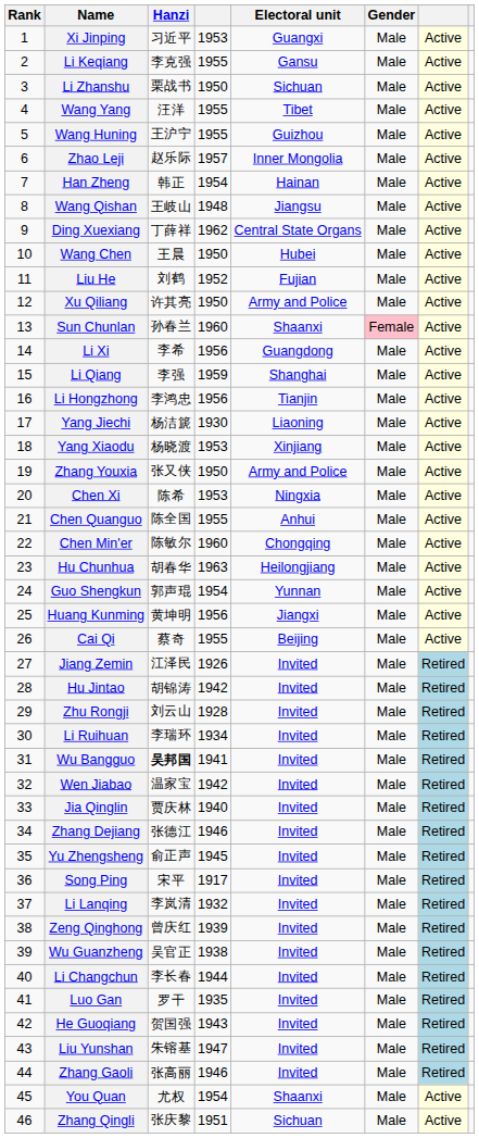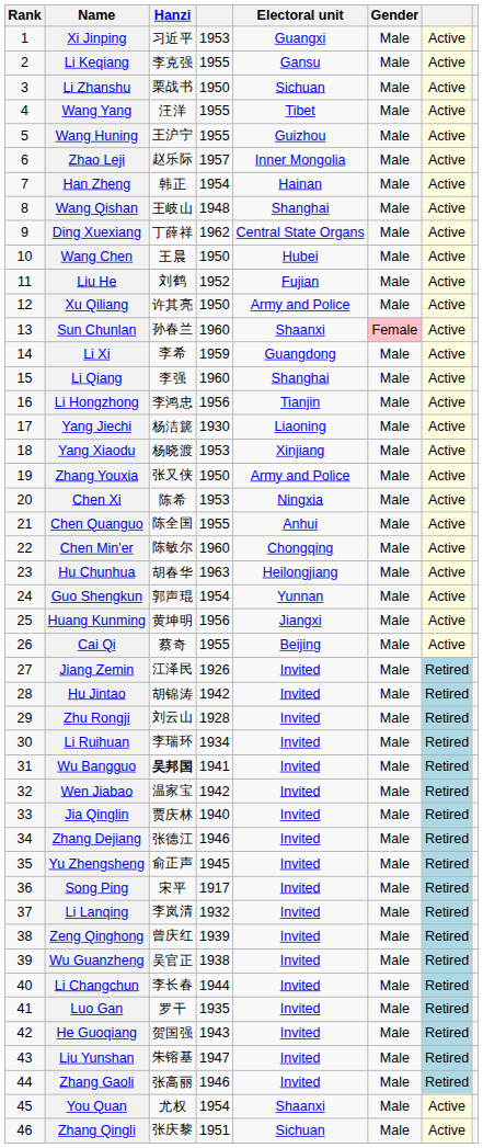 <table class="wikitable sortable" style=text-align:center>
 <tr>
 <th scope="col">Rank</th>
 <th scope="col">Name</th>
 <th scope="col" class="unsortable"><a href='#'>Hanzi</a></th>
 <th scope="col"></th>
 <th scope="col">Electoral unit</th>
 <th scope="col">Gender</th>
 <th scope="col"></th>
 <th scope="col" class="unsortable"></th>
 </tr>
 <tr>
 <td>1</td>
 <th align="center" scope="row" style="font-weight:normal;"><a href='#'>Xi Jinping</a></th>
 <td>习近平</td>
 <td>1953</td>
 <td><a href='#'>Guangxi</a></td>
 <td>Male</td>
 <td align="center" style="background: LightYellow">Active</td>
 <td></td>
 </tr>
 <tr>
 <td>2</td>
 <th align="center" scope="row" style="font-weight:normal;"><a href='#'>Li Keqiang</a></th>
 <td>李克强</td>
 <td>1955</td>
 <td><a href='#'>Gansu</a></td>
 <td>Male</td>
 <td align="center" style="background: LightYellow">Active</td>
 <td></td>
 </tr>
 <tr>
 <td>3</td>
 <th align="center" scope="row" style="font-weight:normal;"><a href='#'>Li Zhanshu</a></th>
 <td>栗战书</td>
 <td>1950</td>
 <td><a href='#'>Sichuan</a></td>
 <td>Male</td>
 <td align="center" style="background: LightYellow">Active</td>
 <td></td>
 </tr>
 <tr>
 <td>4</td>
 <th align="center" scope="row" style="font-weight:normal;"><a href='#'>Wang Yang</a></th>
 <td>汪洋</td>
 <td>1955</td>
 <td><a href='#'>Tibet</a></td>
 <td>Male</td>
 <td align="center" style="background: LightYellow">Active</td>
 <td></td>
 </tr>
 <tr>
 <td>5</td>
 <th align="center" scope="row" style="font-weight:normal;"><a href='#'>Wang Huning</a></th>
 <td>王沪宁</td>
 <td>1955</td>
 <td><a href='#'>Guizhou</a></td>
 <td>Male</td>
 <td align="center" style="background: LightYellow">Active</td>
 <td></td>
 </tr>
 <tr>
 <td>6</td>
 <th align="center" scope="row" style="font-weight:normal;"><a href='#'>Zhao Leji</a></th>
 <td>赵乐际</td>
 <td>1957</td>
 <td><a href='#'>Inner Mongolia</a></td>
 <td>Male</td>
 <td align="center" style="background: LightYellow">Active</td>
 <td></td>
 </tr>
 <tr>
 <td>7</td>
 <th align="center" scope="row" style="font-weight:normal;"><a href='#'>Han Zheng</a></th>
 <td>韩正</td>
 <td>1954</td>
 <td><a href='#'>Hainan</a></td>
 <td>Male</td>
 <td align="center" style="background: LightYellow">Active</td>
 <td></td>
 </tr>
 <tr>
 <td>8</td>
 <th align="center" scope="row" style="font-weight:normal;"><a href='#'>Wang Qishan</a></th>
 <td>王岐山</td>
 <td>1948</td>
-<td><a href='#'>Jiangsu</a></td>
+<td><a href='#'>Shanghai</a></td>
 <td>Male</td>
 <td align="center" style="background: LightYellow">Active</td>
 <td></td>
 </tr>
 <tr>
 <td>9</td>
 <th align="center" scope="row" style="font-weight:normal;"><a href='#'>Ding Xuexiang</a></th>
 <td>丁薛祥</td>
 <td>1962</td>
 <td><a href='#'>Central State Organs</a></td>
 <td>Male</td>
 <td align="center" style="background: LightYellow">Active</td>
 <td></td>
 </tr>
 <tr>
 <td>10</td>
 <th align="center" scope="row" style="font-weight:normal;"><a href='#'>Wang Chen</a></th>
 <td>王晨</td>
 <td>1950</td>
 <td><a href='#'>Hubei</a></td>
 <td>Male</td>
 <td align="center" style="background: LightYellow">Active</td>
 <td></td>
 </tr>
 <tr>
 <td>11</td>
 <th align="center" scope="row" style="font-weight:normal;"><a href='#'>Liu He</a></th>
 <td>刘鹤</td>
 <td>1952</td>
 <td><a href='#'>Fujian</a></td>
 <td>Male</td>
 <td align="center" style="background: LightYellow">Active</td>
 <td></td>
 </tr>
 <tr>
 <td>12</td>
 <th align="center" scope="row" style="font-weight:normal;"><a href='#'>Xu Qiliang</a></th>
 <td>许其亮</td>
 <td>1950</td>
 <td><a href='#'>Army and Police</a></td>
 <td>Male</td>
 <td align="center" style="background: LightYellow">Active</td>
 <td></td>
 </tr>
 <tr>
 <td>13</td>
 <th align="center" scope="row" style="font-weight:normal;"><a href='#'>Sun Chunlan</a></th>
 <td>孙春兰</td>
 <td>1960</td>
 <td><a href='#'>Shaanxi</a></td>
 <td style="background: Pink">Female</td>
 <td align="center" style="background: LightYellow">Active</td>
 <td></td>
 </tr>
 <tr>
 <td>14</td>
 <th align="center" scope="row" style="font-weight:normal;"><a href='#'>Li Xi</a></th>
 <td>李希</td>
-<td>1956</td>
+<td>1959</td>
 <td><a href='#'>Guangdong</a></td>
 <td>Male</td>
 <td align="center" style="background: LightYellow">Active</td>
 <td></td>
 </tr>
 <tr>
 <td>15</td>
 <th align="center" scope="row" style="font-weight:normal;"><a href='#'>Li Qiang</a></th>
 <td>李强</td>
-<td>1959</td>
+<td>1960</td>
 <td><a href='#'>Shanghai</a></td>
 <td>Male</td>
 <td align="center" style="background: LightYellow">Active</td>
 <td></td>
 </tr>
 <tr>
 <td>16</td>
 <th align="center" scope="row" style="font-weight:normal;"><a href='#'>Li Hongzhong</a></th>
 <td>李鸿忠</td>
 <td>1956</td>
 <td><a href='#'>Tianjin</a></td>
 <td>Male</td>
 <td align="center" style="background: LightYellow">Active</td>
 <td></td>
 </tr>
 <tr>
 <td>17</td>
 <th align="center" scope="row" style="font-weight:normal;"><a href='#'>Yang Jiechi</a></th>
 <td>杨洁篪</td>
 <td>1930</td>
 <td><a href='#'>Liaoning</a></td>
 <td>Male</td>
 <td align="center" style="background: LightYellow">Active</td>
 <td></td>
 </tr>
 <tr>
 <td>18</td>
 <th align="center" scope="row" style="font-weight:normal;"><a href='#'>Yang Xiaodu</a></th>
 <td>杨晓渡</td>
 <td>1953</td>
 <td><a href='#'>Xinjiang</a></td>
 <td>Male</td>
 <td align="center" style="background: LightYellow">Active</td>
 <td></td>
 </tr>
 <tr>
 <td>19</td>
 <th align="center" scope="row" style="font-weight:normal;"><a href='#'>Zhang Youxia</a></th>
 <td>张又侠</td>
 <td>1950</td>
 <td><a href='#'>Army and Police</a></td>
 <td>Male</td>
 <td align="center" style="background: LightYellow">Active</td>
 <td></td>
 </tr>
 <tr>
 <td>20</td>
 <th align="center" scope="row" style="font-weight:normal;"><a href='#'>Chen Xi</a></th>
 <td>陈希</td>
 <td>1953</td>
 <td><a href='#'>Ningxia</a></td>
 <td>Male</td>
 <td align="center" style="background: LightYellow">Active</td>
 <td></td>
 </tr>
 <tr>
 <td>21</td>
 <th align="center" scope="row" style="font-weight:normal;"><a href='#'>Chen Quanguo</a></th>
 <td>陈全国</td>
 <td>1955</td>
 <td><a href='#'>Anhui</a></td>
 <td>Male</td>
 <td align="center" style="background: LightYellow">Active</td>
 <td></td>
 </tr>
 <tr>
 <td>22</td>
 <th align="center" scope="row" style="font-weight:normal;"><a href='#'>Chen Min'er</a></th>
 <td>陈敏尔</td>
 <td>1960</td>
 <td><a href='#'>Chongqing</a></td>
 <td>Male</td>
 <td align="center" style="background: LightYellow">Active</td>
 <td></td>
 </tr>
 <tr>
 <td>23</td>
 <th align="center" scope="row" style="font-weight:normal;"><a href='#'>Hu Chunhua</a></th>
 <td>胡春华</td>
 <td>1963</td>
 <td><a href='#'>Heilongjiang</a></td>
 <td>Male</td>
 <td align="center" style="background: LightYellow">Active</td>
 <td></td>
 </tr>
 <tr>
 <td>24</td>
 <th align="center" scope="row" style="font-weight:normal;"><a href='#'>Guo Shengkun</a></th>
 <td>郭声琨</td>
 <td>1954</td>
 <td><a href='#'>Yunnan</a></td>
 <td>Male</td>
 <td align="center" style="background: LightYellow">Active</td>
 <td></td>
 </tr>
 <tr>
 <td>25</td>
 <th align="center" scope="row" style="font-weight:normal;"><a href='#'>Huang Kunming</a></th>
 <td>黄坤明</td>
 <td>1956</td>
 <td><a href='#'>Jiangxi</a></td>
 <td>Male</td>
 <td align="center" style="background: LightYellow">Active</td>
 <td></td>
 </tr>
 <tr>
 <td>26</td>
 <th align="center" scope="row" style="font-weight:normal;"><a href='#'>Cai Qi</a></th>
 <td>蔡奇</td>
 <td>1955</td>
 <td><a href='#'>Beijing</a></td>
 <td>Male</td>
 <td align="center" style="background: LightYellow">Active</td>
 <td></td>
 </tr>
 <tr>
 <td>27</td>
 <th align="center" scope="row" style="font-weight:normal;"><a href='#'>Jiang Zemin</a></th>
 <td>江泽民</td>
 <td>1926</td>
 <td><a href='#'>Invited</a></td>
 <td>Male</td>
 <td align="center" style="background: LightBlue">Retired</td>
 <td></td>
 </tr>
 <tr>
 <td>28</td>
 <th align="center" scope="row" style="font-weight:normal;"><a href='#'>Hu Jintao</a></th>
 <td>胡锦涛</td>
 <td>1942</td>
 <td><a href='#'>Invited</a></td>
 <td>Male</td>
 <td align="center" style="background: LightBlue">Retired</td>
 <td></td>
 </tr>
 <tr>
 <td>29</td>
 <th align="center" scope="row" style="font-weight:normal;"><a href='#'>Zhu Rongji</a></th>
 <td>刘云山</td>
 <td>1928</td>
 <td><a href='#'>Invited</a></td>
 <td>Male</td>
 <td align="center" style="background: LightBlue">Retired</td>
 <td></td>
 </tr>
 <tr>
 <td>30</td>
 <th align="center" scope="row" style="font-weight:normal;"><a href='#'>Li Ruihuan</a></th>
 <td>李瑞环</td>
 <td>1934</td>
 <td><a href='#'>Invited</a></td>
 <td>Male</td>
 <td align="center" style="background: LightBlue">Retired</td>
 <td></td>
 </tr>
 <tr>
 <td>31</td>
 <th align="center" scope="row" style="font-weight:normal;"><a href='#'>Wu Bangguo</a></th>
 <td><strong>吴邦国</strong></td>
 <td>1941</td>
 <td><a href='#'>Invited</a></td>
 <td>Male</td>
 <td align="center" style="background: LightBlue">Retired</td>
 <td></td>
 </tr>
 <tr>
 <td>32</td>
 <th align="center" scope="row" style="font-weight:normal;"><a href='#'>Wen Jiabao</a></th>
 <td>温家宝</td>
 <td>1942</td>
 <td><a href='#'>Invited</a></td>
 <td>Male</td>
 <td align="center" style="background: LightBlue">Retired</td>
 <td></td>
 </tr>
 <tr>
 <td>33</td>
 <th align="center" scope="row" style="font-weight:normal;"><a href='#'>Jia Qinglin</a></th>
 <td>贾庆林</td>
 <td>1940</td>
 <td><a href='#'>Invited</a></td>
 <td>Male</td>
 <td align="center" style="background: LightBlue">Retired</td>
 <td></td>
 </tr>
 <tr>
 <td>34</td>
 <th align="center" scope="row" style="font-weight:normal;"><a href='#'>Zhang Dejiang</a></th>
 <td>张德江</td>
 <td>1946</td>
 <td><a href='#'>Invited</a></td>
 <td>Male</td>
 <td align="center" style="background: LightBlue">Retired</td>
 <td></td>
 </tr>
 <tr>
 <td>35</td>
 <th align="center" scope="row" style="font-weight:normal;"><a href='#'>Yu Zhengsheng</a></th>
 <td>俞正声</td>
 <td>1945</td>
 <td><a href='#'>Invited</a></td>
 <td>Male</td>
 <td align="center" style="background: LightBlue">Retired</td>
 <td></td>
 </tr>
 <tr>
 <td>36</td>
 <th align="center" scope="row" style="font-weight:normal;"><a href='#'>Song Ping</a></th>
 <td>宋平</td>
 <td>1917</td>
 <td><a href='#'>Invited</a></td>
 <td>Male</td>
 <td align="center" style="background: LightBlue">Retired</td>
 <td></td>
 </tr>
 <tr>
 <td>37</td>
 <th align="center" scope="row" style="font-weight:normal;"><a href='#'>Li Lanqing</a></th>
 <td>李岚清</td>
 <td>1932</td>
 <td><a href='#'>Invited</a></td>
 <td>Male</td>
 <td align="center" style="background: LightBlue">Retired</td>
 <td></td>
 </tr>
 <tr>
 <td>38</td>
 <th align="center" scope="row" style="font-weight:normal;"><a href='#'>Zeng Qinghong</a></th>
 <td>曾庆红</td>
 <td>1939</td>
 <td><a href='#'>Invited</a></td>
 <td>Male</td>
 <td align="center" style="background: LightBlue">Retired</td>
 <td></td>
 </tr>
 <tr>
 <td>39</td>
 <th align="center" scope="row" style="font-weight:normal;"><a href='#'>Wu Guanzheng</a></th>
 <td>吴官正</td>
 <td>1938</td>
 <td><a href='#'>Invited</a></td>
 <td>Male</td>
 <td align="center" style="background: LightBlue">Retired</td>
 <td></td>
 </tr>
 <tr>
 <td>40</td>
 <th align="center" scope="row" style="font-weight:normal;"><a href='#'>Li Changchun</a></th>
 <td>李长春</td>
 <td>1944</td>
 <td><a href='#'>Invited</a></td>
 <td>Male</td>
 <td align="center" style="background: LightBlue">Retired</td>
 <td></td>
 </tr>
 <tr>
 <td>41</td>
 <th align="center" scope="row" style="font-weight:normal;"><a href='#'>Luo Gan</a></th>
 <td>罗干</td>
 <td>1935</td>
 <td><a href='#'>Invited</a></td>
 <td>Male</td>
 <td align="center" style="background: LightBlue">Retired</td>
 <td></td>
 </tr>
 <tr>
 <td>42</td>
 <th align="center" scope="row" style="font-weight:normal;"><a href='#'>He Guoqiang</a></th>
 <td>贺国强</td>
 <td>1943</td>
 <td><a href='#'>Invited</a></td>
 <td>Male</td>
 <td align="center" style="background: LightBlue">Retired</td>
 <td></td>
 </tr>
 <tr>
 <td>43</td>
 <th align="center" scope="row" style="font-weight:normal;"><a href='#'>Liu Yunshan</a></th>
 <td>朱镕基</td>
 <td>1947</td>
 <td><a href='#'>Invited</a></td>
 <td>Male</td>
 <td align="center" style="background: LightBlue">Retired</td>
 <td></td>
 </tr>
 <tr>
 <td>44</td>
 <th align="center" scope="row" style="font-weight:normal;"><a href='#'>Zhang Gaoli</a></th>
 <td>张高丽</td>
 <td>1946</td>
 <td><a href='#'>Invited</a></td>
 <td>Male</td>
 <td align="center" style="background: LightBlue">Retired</td>
 <td></td>
 </tr>
 <tr>
 <td>45</td>
 <th align="center" scope="row" style="font-weight:normal;"><a href='#'>You Quan</a></th>
 <td>尤权</td>
 <td>1954</td>
 <td><a href='#'>Shaanxi</a></td>
 <td>Male</td>
 <td align="center" style="background: LightYellow">Active</td>
 <td></td>
 </tr>
 <tr>
 <td>46</td>
 <th align="center" scope="row" style="font-weight:normal;"><a href='#'>Zhang Qingli</a></th>
 <td>张庆黎</td>
 <td>1951</td>
 <td><a href='#'>Sichuan</a></td>
 <td>Male</td>
 <td align="center" style="background: LightYellow">Active</td>
 <td></td>
 </tr>
 </table>
